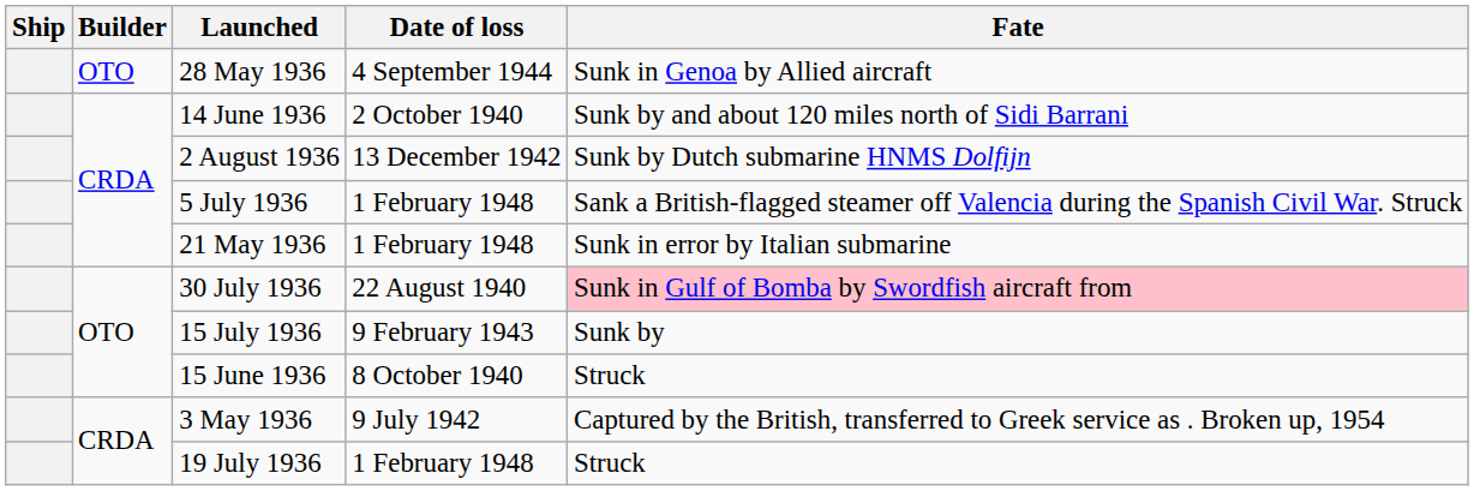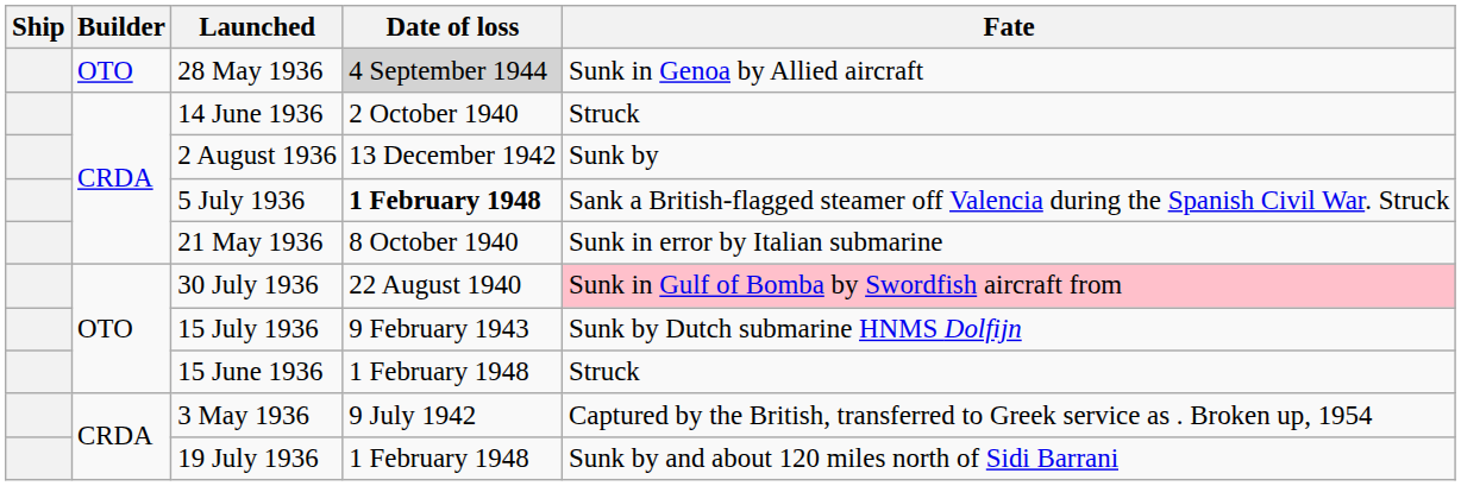 <table class="wikitable sortable plainrowheaders">
 <tr>
 <th scope="col">Ship</th>
 <th scope="col">Builder</th>
 <th scope="col">Launched</th>
 <th scope="col">Date of loss</th>
 <th scope="col">Fate</th>
 </tr>
 <tr>
 <th scope="row"></th>
 <td><a href='#'>OTO</a></td>
 <td>28 May 1936</td>
-<td>4 September 1944</td>
+<td style="background: lightgrey;">4 September 1944</td>
 <td>Sunk in <a href='#'>Genoa</a> by Allied aircraft</td>
 </tr>
 <tr>
 <th scope="row"></th>
 <td rowspan=4><a href='#'>CRDA</a></td>
 <td>14 June 1936</td>
 <td>2 October 1940</td>
-<td>Sunk by  and  about 120 miles north of <a href='#'>Sidi Barrani</a></td>
+<td>Struck</td>
 </tr>
 <tr>
 <th scope="row"></th>
 <td>2 August 1936</td>
 <td>13 December 1942</td>
-<td>Sunk by Dutch submarine <a href='#'>HNMS <em>Dolfijn</em></a></td>
+<td>Sunk by </td>
 </tr>
 <tr>
 <th scope="row"></th>
 <td>5 July 1936</td>
-<td>1 February 1948</td>
+<td><strong>1 February 1948</strong></td>
 <td>Sank a British-flagged steamer off <a href='#'>Valencia</a> during the <a href='#'>Spanish Civil War</a>. Struck</td>
 </tr>
 <tr>
 <th scope="row"></th>
 <td>21 May 1936</td>
-<td>1 February 1948</td>
+<td>8 October 1940</td>
 <td>Sunk in error by Italian submarine </td>
 </tr>
 <tr>
 <th scope="row"></th>
 <td rowspan=3>OTO</td>
 <td>30 July 1936</td>
 <td>22 August 1940</td>
 <td style="background: pink;">Sunk in <a href='#'>Gulf of Bomba</a> by <a href='#'>Swordfish</a> aircraft from </td>
 </tr>
 <tr>
 <th scope="row"></th>
 <td>15 July 1936</td>
 <td>9 February 1943</td>
-<td>Sunk by </td>
+<td>Sunk by Dutch submarine <a href='#'>HNMS <em>Dolfijn</em></a></td>
 </tr>
 <tr>
 <th scope="row"></th>
 <td>15 June 1936</td>
-<td>8 October 1940</td>
+<td>1 February 1948</td>
 <td>Struck</td>
 </tr>
 <tr>
 <th scope="row"></th>
 <td rowspan=2>CRDA</td>
 <td>3 May 1936</td>
 <td>9 July 1942</td>
 <td>Captured by the British, transferred to Greek service as . Broken up, 1954</td>
 </tr>
 <tr>
 <th scope="row"></th>
 <td>19 July 1936</td>
 <td>1 February 1948</td>
-<td>Struck</td>
+<td>Sunk by  and  about 120 miles north of <a href='#'>Sidi Barrani</a></td>
 </tr>
 </table>
